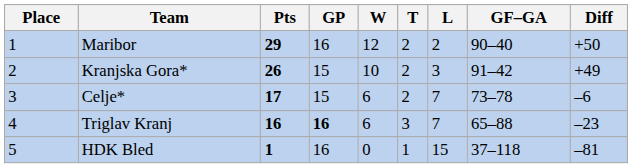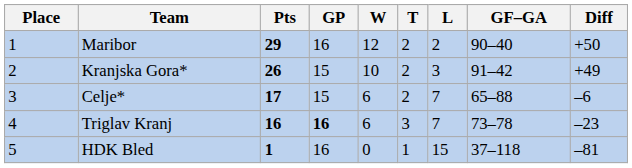 <table class="wikitable" width="600px">
 <tr style="background-color:#c0c0c0;">
 <th>Place</th>
 <th>Team</th>
 <th>Pts</th>
 <th>GP</th>
 <th>W</th>
 <th>T</th>
 <th>L</th>
 <th>GF–GA</th>
 <th>Diff</th>
 </tr>
 <tr bgcolor="#BCD2EE">
 <td>1</td>
 <td>Maribor</td>
 <td><strong>29</strong></td>
 <td>16</td>
 <td>12</td>
 <td>2</td>
 <td>2</td>
 <td>90–40</td>
 <td>+50</td>
 </tr>
 <tr bgcolor="#BCD2EE">
 <td>2</td>
 <td>Kranjska Gora*</td>
 <td><strong>26</strong></td>
 <td>15</td>
 <td>10</td>
 <td>2</td>
 <td>3</td>
 <td>91–42</td>
 <td>+49</td>
 </tr>
 <tr bgcolor="#BCD2EE">
 <td>3</td>
 <td>Celje*</td>
 <td><strong>17</strong></td>
 <td>15</td>
 <td>6</td>
 <td>2</td>
 <td>7</td>
-<td>73–78</td>
+<td>65–88</td>
 <td>–6</td>
 </tr>
 <tr bgcolor="#BCD2EE">
 <td>4</td>
 <td>Triglav Kranj</td>
 <td><strong>16</strong></td>
 <td><strong>16</strong></td>
 <td>6</td>
 <td>3</td>
 <td>7</td>
-<td>65–88</td>
+<td>73–78</td>
 <td>–23</td>
 </tr>
 <tr bgcolor="#BCD2EE">
 <td>5</td>
 <td>HDK Bled</td>
 <td><strong>1</strong></td>
 <td>16</td>
 <td>0</td>
 <td>1</td>
 <td>15</td>
 <td>37–118</td>
 <td>–81</td>
 </tr>
 </table>
